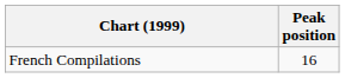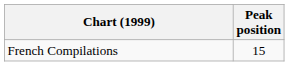 <table class="wikitable sortable" border="1">
 <tr>
 <th scope="col" style="width:17em;">Chart (1999)</th>
 <th scope="col">Peak<br>position</th>
 </tr>
 <tr>
 <td>French Compilations</td>
-<td style="text-align:center;">16</td>
+<td style="text-align:center;">15</td>
 </tr>
 </table>
